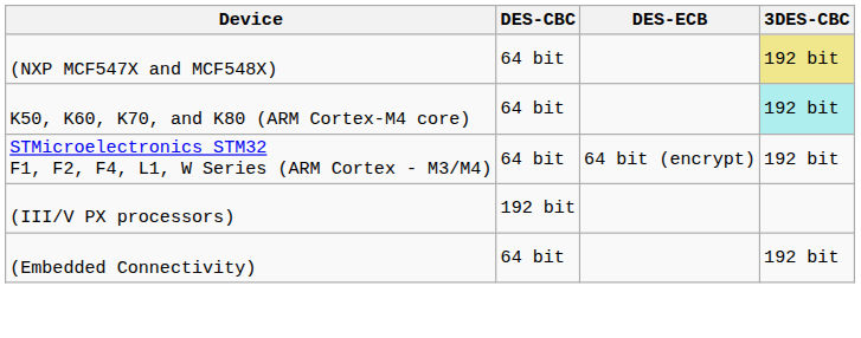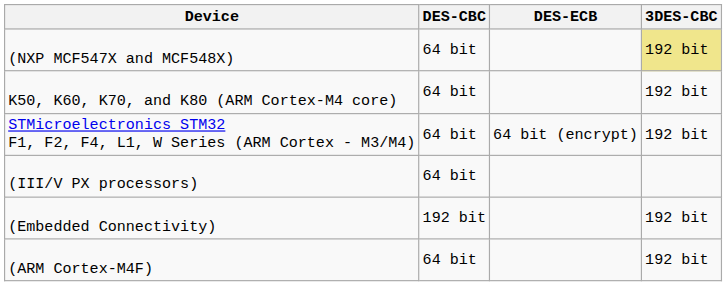 <table class="wikitable">
 <tr>
 <th>Device</th>
 <th>DES-CBC</th>
 <th>DES-ECB</th>
 <th>3DES-CBC</th>
 </tr>
 <tr>
 <td><br>(NXP MCF547X and MCF548X)</td>
 <td>64 bit</td>
 <td></td>
 <td style="background: khaki;">192 bit</td>
 </tr>
 <tr>
 <td><br>K50, K60, K70, and K80 (ARM Cortex-M4 core)</td>
 <td>64 bit</td>
 <td></td>
-<td style="background: paleturquoise;">192 bit</td>
+<td>192 bit</td>
 </tr>
 <tr>
 <td><a href='#'>STMicroelectronics STM32</a><br>F1, F2, F4, L1, W Series (ARM Cortex - M3/M4)</td>
 <td>64 bit</td>
 <td>64 bit (encrypt)</td>
 <td>192 bit</td>
 </tr>
 <tr>
 <td><br>(III/V PX processors)</td>
-<td>192 bit</td>
+<td>64 bit</td>
 <td></td>
 <td></td>
 </tr>
 <tr>
 <td><br>(Embedded Connectivity)</td>
+<td>192 bit</td>
+<td></td>
+<td>192 bit</td>
+</tr>
+<tr>
+<td><br>(ARM Cortex-M4F)</td>
 <td>64 bit</td>
 <td></td>
 <td>192 bit</td>
 </tr>
 </table>
